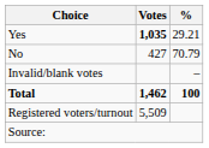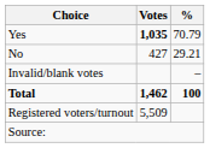 <table class=wikitable style=text-align:right>
 <tr>
 <th>Choice</th>
 <th>Votes</th>
 <th>%</th>
 </tr>
 <tr>
 <td align=left>Yes</td>
 <td><strong>1,035</strong></td>
-<td>29.21</td>
+<td>70.79</td>
 </tr>
 <tr>
 <td align=left>No</td>
 <td>427</td>
-<td>70.79</td>
+<td>29.21</td>
 </tr>
 <tr>
 <td align=left>Invalid/blank votes</td>
 <td></td>
 <td>–</td>
 </tr>
 <tr>
 <td align=left><strong>Total</strong></td>
 <td><strong>1,462</strong></td>
 <td><strong>100</strong></td>
 </tr>
 <tr>
 <td align=left>Registered voters/turnout</td>
 <td>5,509</td>
 <td></td>
 </tr>
 <tr>
 <td align=left colspan=3>Source: </td>
 </tr>
 </table>
